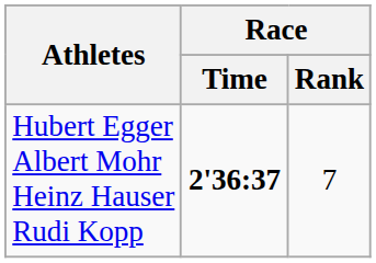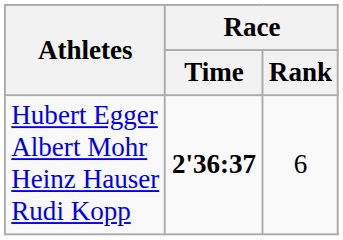 <table class="wikitable" border="1" style="font-size:90%">
 <tr>
 <th rowspan=2>Athletes</th>
 <th colspan=2>Race</th>
 </tr>
 <tr>
 <th>Time</th>
 <th>Rank</th>
 </tr>
 <tr>
 <td><a href='#'>Hubert Egger</a><br><a href='#'>Albert Mohr</a><br><a href='#'>Heinz Hauser</a><br><a href='#'>Rudi Kopp</a></td>
 <td align=center><strong>2'36:37</strong></td>
-<td align=center>7</td>
+<td align=center>6</td>
 </tr>
 </table>
